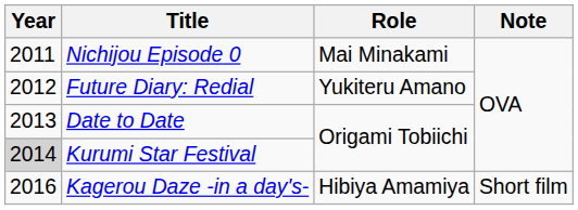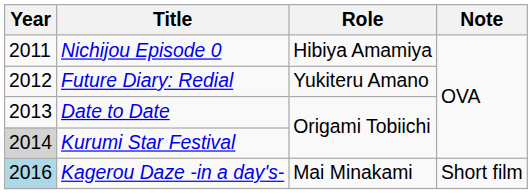 <table class="wikitable">
 <tr>
 <th>Year</th>
 <th>Title</th>
 <th>Role</th>
 <th>Note</th>
 </tr>
 <tr>
 <td>2011</td>
 <td><em><a href='#'>Nichijou Episode 0</a></em></td>
-<td>Mai Minakami</td>
+<td>Hibiya Amamiya</td>
 <td rowspan="4">OVA</td>
 </tr>
 <tr>
 <td>2012</td>
 <td><em><a href='#'>Future Diary: Redial</a></em></td>
 <td>Yukiteru Amano</td>
 </tr>
 <tr>
 <td>2013</td>
 <td><em><a href='#'>Date to Date</a></em></td>
 <td rowspan="2">Origami Tobiichi</td>
 </tr>
 <tr>
 <td style="background: lightgrey;">2014</td>
 <td><em><a href='#'>Kurumi Star Festival</a></em></td>
 </tr>
 <tr>
-<td>2016</td>
+<td style="background: lightblue;">2016</td>
 <td><em><a href='#'>Kagerou Daze -in a day's-</a></em></td>
-<td>Hibiya Amamiya</td>
+<td>Mai Minakami</td>
 <td>Short film</td>
 </tr>
 </table>
